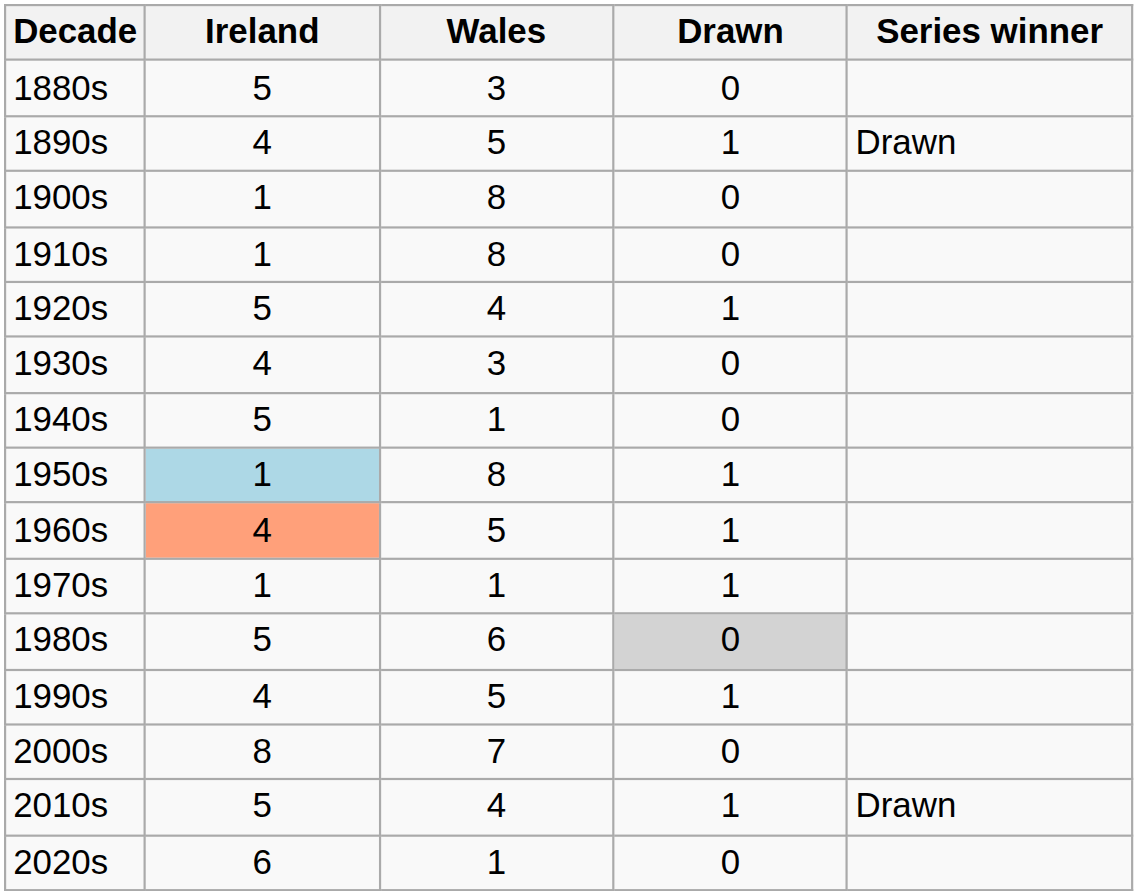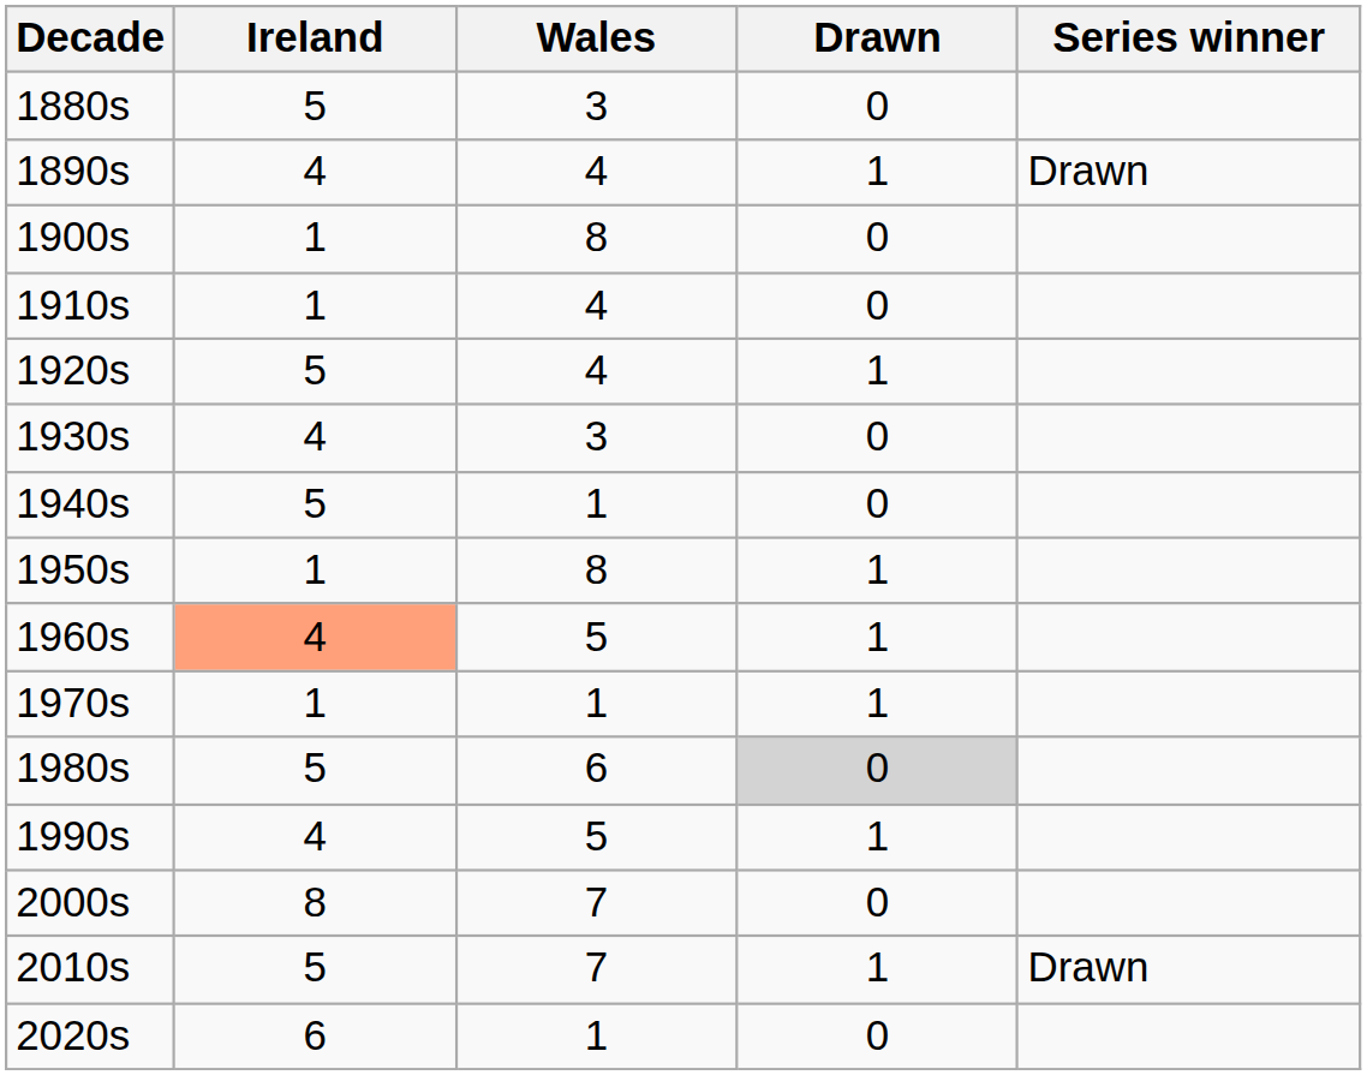 <table class="wikitable">
 <tr>
 <th>Decade</th>
 <th width="100">Ireland</th>
 <th width="100">Wales</th>
 <th width="100">Drawn</th>
 <th width="123">Series winner</th>
 </tr>
 <tr>
 <td>1880s</td>
 <td align=center>5</td>
 <td align=center>3</td>
 <td align=center>0</td>
 <td></td>
 </tr>
 <tr>
 <td>1890s</td>
 <td align=center>4</td>
-<td align=center>5</td>
+<td align=center>4</td>
 <td align=center>1</td>
 <td>Drawn</td>
 </tr>
 <tr>
 <td>1900s</td>
 <td align=center>1</td>
 <td align=center>8</td>
 <td align=center>0</td>
 <td></td>
 </tr>
 <tr>
 <td>1910s</td>
 <td align=center>1</td>
-<td align=center>8</td>
+<td align=center>4</td>
 <td align=center>0</td>
 <td></td>
 </tr>
 <tr>
 <td>1920s</td>
 <td align=center>5</td>
 <td align=center>4</td>
 <td align=center>1</td>
 <td></td>
 </tr>
 <tr>
 <td>1930s</td>
 <td align=center>4</td>
 <td align=center>3</td>
 <td align=center>0</td>
 <td></td>
 </tr>
 <tr>
 <td>1940s</td>
 <td align=center>5</td>
 <td align=center>1</td>
 <td align=center>0</td>
 <td></td>
 </tr>
 <tr>
 <td>1950s</td>
-<td align=center style="background: lightblue;">1</td>
+<td align=center>1</td>
 <td align=center>8</td>
 <td align=center>1</td>
 <td></td>
 </tr>
 <tr>
 <td>1960s</td>
 <td align=center style="background: lightsalmon;">4</td>
 <td align=center>5</td>
 <td align=center>1</td>
 <td></td>
 </tr>
 <tr>
 <td>1970s</td>
 <td align=center>1</td>
 <td align=center>1</td>
 <td align=center>1</td>
 <td></td>
 </tr>
 <tr>
 <td>1980s</td>
 <td align=center>5</td>
 <td align=center>6</td>
 <td align=center style="background: lightgrey;">0</td>
 <td></td>
 </tr>
 <tr>
 <td>1990s</td>
 <td align=center>4</td>
 <td align=center>5</td>
 <td align=center>1</td>
 <td></td>
 </tr>
 <tr>
 <td>2000s</td>
 <td align=center>8</td>
 <td align=center>7</td>
 <td align=center>0</td>
 <td></td>
 </tr>
 <tr>
 <td>2010s</td>
 <td align=center>5</td>
-<td align=center>4</td>
+<td align=center>7</td>
 <td align=center>1</td>
 <td>Drawn</td>
 </tr>
 <tr>
 <td>2020s</td>
 <td align=center>6</td>
 <td align=center>1</td>
 <td align=center>0</td>
 <td></td>
 </tr>
 </table>
